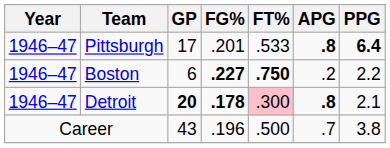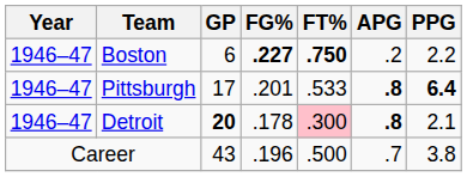 <table class="wikitable sortable" style="font-size:95%; text-align:right;">
 <tr>
 <th>Year</th>
 <th>Team</th>
 <th>GP</th>
 <th>FG%</th>
 <th>FT%</th>
 <th>APG</th>
 <th>PPG</th>
 </tr>
 <tr>
 <td style="text-align:left;"><a href='#'>1946–47</a></td>
+<td style="text-align:left;"><a href='#'>Boston</a></td>
+<td>6</td>
+<td><strong>.227</strong></td>
+<td><strong>.750</strong></td>
+<td>.2</td>
+<td>2.2</td>
+</tr>
+<tr>
+<td style="text-align:left;"><a href='#'>1946–47</a></td>
 <td style="text-align:left;"><a href='#'>Pittsburgh</a></td>
 <td>17</td>
 <td>.201</td>
 <td>.533</td>
 <td><strong>.8</strong></td>
 <td><strong>6.4</strong></td>
 </tr>
 <tr>
 <td style="text-align:left;"><a href='#'>1946–47</a></td>
-<td style="text-align:left;"><a href='#'>Boston</a></td>
-<td>6</td>
-<td><strong>.227</strong></td>
-<td><strong>.750</strong></td>
-<td>.2</td>
-<td>2.2</td>
-</tr>
-<tr>
-<td style="text-align:left;"><a href='#'>1946–47</a></td>
 <td style="text-align:left;"><a href='#'>Detroit</a></td>
 <td><strong>20</strong></td>
-<td><strong>.178</strong></td>
+<td>.178</td>
 <td style="background: pink;">.300</td>
 <td><strong>.8</strong></td>
 <td>2.1</td>
 </tr>
 <tr>
 <td style="text-align:center;" colspan="2">Career</td>
 <td>43</td>
 <td>.196</td>
 <td>.500</td>
 <td>.7</td>
 <td>3.8</td>
 </tr>
 <tr>
 </tr>
 </table>
